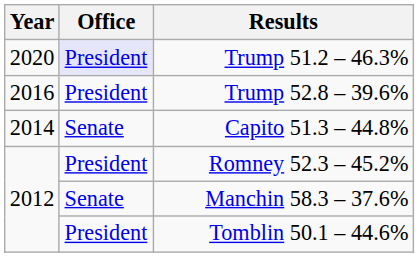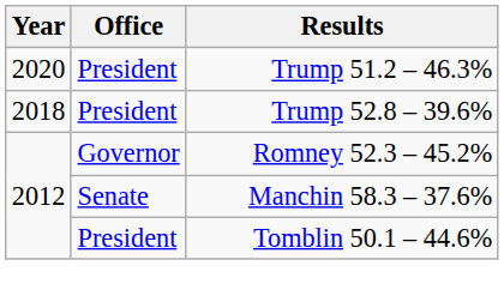 <table class=wikitable>
 <tr>
 <th width="30">Year</th>
 <th width="60">Office</th>
 <th width="180">Results</th>
 </tr>
 <tr>
 <td>2020</td>
-<td style="background: lavender;"><a href='#'>President</a></td>
+<td><a href='#'>President</a></td>
 <td align="right" ><a href='#'>Trump</a> 51.2 – 46.3%</td>
 </tr>
 <tr>
-<td>2016</td>
+<td>2018</td>
 <td><a href='#'>President</a></td>
 <td align="right" ><a href='#'>Trump</a> 52.8 – 39.6%</td>
 </tr>
 <tr>
-<td rowspan="1">2014</td>
-<td><a href='#'>Senate</a></td>
-<td align="right" ><a href='#'>Capito</a> 51.3 – 44.8%</td>
-</tr>
-<tr>
 <td rowspan="3">2012</td>
-<td><a href='#'>President</a></td>
+<td><a href='#'>Governor</a></td>
 <td align="right" ><a href='#'>Romney</a> 52.3 – 45.2%</td>
 </tr>
 <tr>
 <td><a href='#'>Senate</a></td>
 <td align="right" ><a href='#'>Manchin</a> 58.3 – 37.6%</td>
 </tr>
 <tr>
 <td><a href='#'>President</a></td>
 <td align="right" ><a href='#'>Tomblin</a> 50.1 – 44.6%</td>
 </tr>
 </table>
